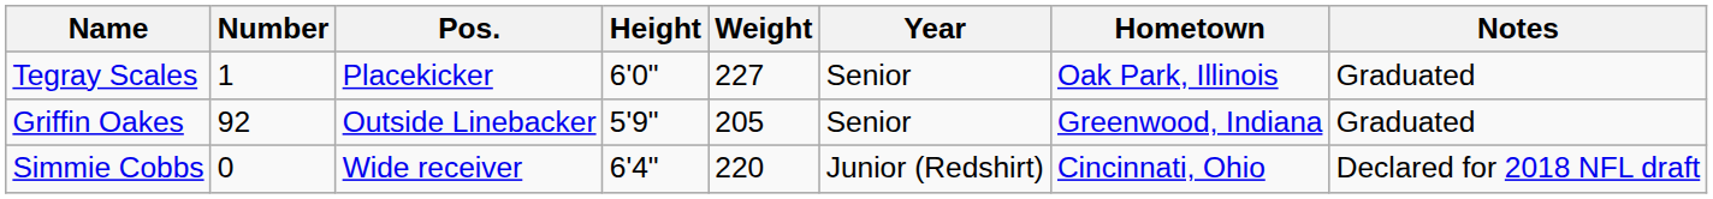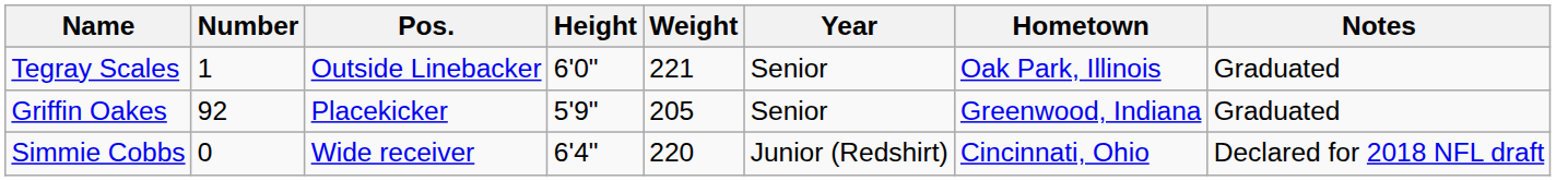 <table class="wikitable sortable">
 <tr>
 <th>Name</th>
 <th>Number</th>
 <th>Pos.</th>
 <th>Height</th>
 <th>Weight</th>
 <th>Year</th>
 <th>Hometown</th>
 <th class="unsortable">Notes</th>
 </tr>
 <tr>
 <td><a href='#'>Tegray Scales</a></td>
 <td>1</td>
-<td><a href='#'>Placekicker</a></td>
+<td><a href='#'>Outside Linebacker</a></td>
 <td>6'0"</td>
-<td>227</td>
+<td>221</td>
 <td>Senior</td>
 <td><a href='#'>Oak Park, Illinois</a></td>
 <td>Graduated</td>
 </tr>
 <tr>
 <td><a href='#'>Griffin Oakes</a></td>
 <td>92</td>
-<td><a href='#'>Outside Linebacker</a></td>
+<td><a href='#'>Placekicker</a></td>
 <td>5'9"</td>
 <td>205</td>
 <td>Senior</td>
 <td><a href='#'>Greenwood, Indiana</a></td>
 <td>Graduated</td>
 </tr>
 <tr>
 <td><a href='#'>Simmie Cobbs</a></td>
 <td>0</td>
 <td><a href='#'>Wide receiver</a></td>
 <td>6'4"</td>
 <td>220</td>
 <td>Junior (Redshirt)</td>
 <td><a href='#'>Cincinnati, Ohio</a></td>
 <td>Declared for <a href='#'>2018 NFL draft</a></td>
 </tr>
 </table>
